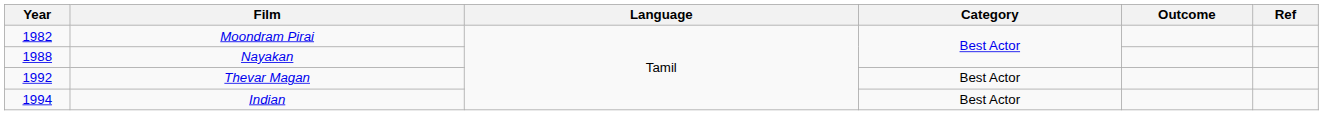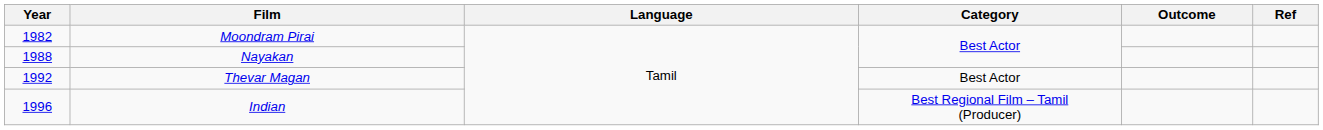 <table class="wikitable" style="width:100%;">
 <tr>
 <th width=5%>Year</th>
 <th style="width:30%;">Film</th>
 <th style="width:30%;">Language</th>
 <th style="width:20%;">Category</th>
 <th style="width:10%;">Outcome</th>
 <th style="width:5%;">Ref</th>
 </tr>
 <tr>
 <td style="text-align:center;"><a href='#'>1982</a></td>
 <td style="text-align:center;"><em><a href='#'>Moondram Pirai</a></em></td>
 <td rowspan="5" style="text-align:center;">Tamil</td>
 <td rowspan="2" style="text-align:center;"><a href='#'>Best Actor</a></td>
 <td></td>
 <td></td>
 </tr>
 <tr>
 <td style="text-align:center;"><a href='#'>1988</a></td>
 <td style="text-align:center;"><em><a href='#'>Nayakan</a></em></td>
 <td></td>
 <td></td>
 </tr>
 <tr>
 <td style="text-align:center;"><a href='#'>1992</a></td>
 <td style="text-align:center;"><em><a href='#'>Thevar Magan</a></em></td>
 <td style="text-align:center;">Best Actor</td>
 <td></td>
 <td></td>
 </tr>
 <tr>
-<td style="text-align:center;"><a href='#'>1994</a></td>
+<td style="text-align:center;"><a href='#'>1996</a></td>
 <td style="text-align:center;"><em><a href='#'>Indian</a></em></td>
-<td style="text-align:center;">Best Actor</td>
+<td style="text-align:center;"><a href='#'>Best Regional Film – Tamil</a><br>(Producer)</td>
 <td></td>
 <td></td>
 </tr>
 </table>
